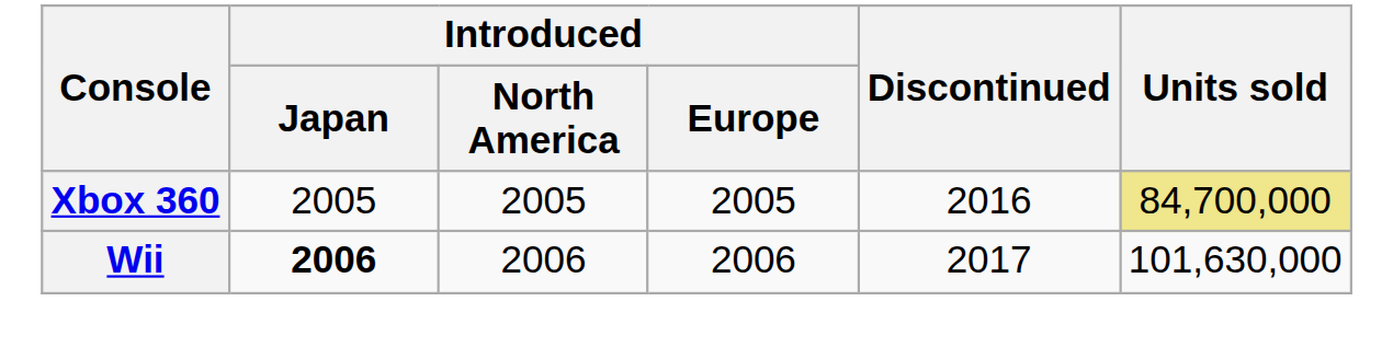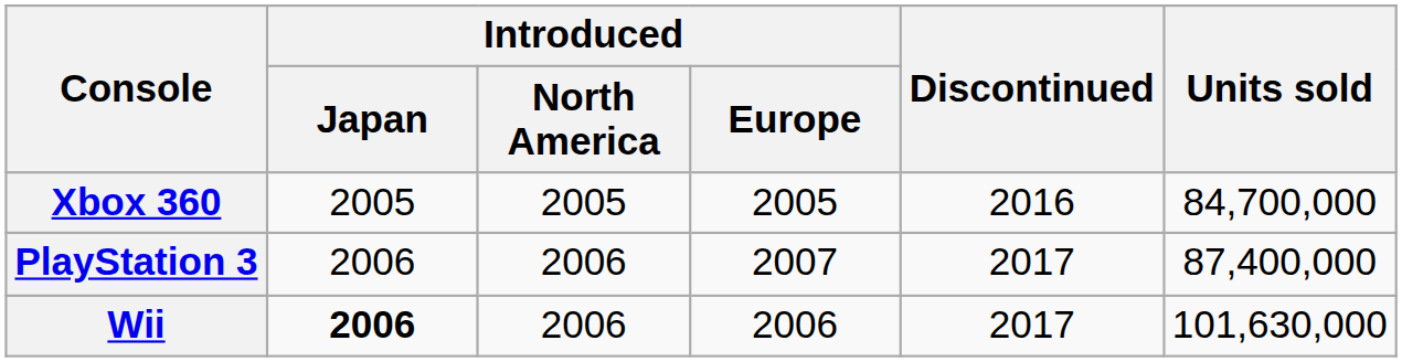 <table class="wikitable" style="margin: 1em auto 1em auto;">
 <tr>
 <th rowspan="2">Console</th>
 <th colspan="3">Introduced</th>
 <th rowspan="2">Discontinued</th>
 <th rowspan="2">Units sold</th>
 </tr>
 <tr>
 <th style="width:5em;">Japan</th>
 <th style="width:5em;">North America</th>
 <th style="width:5em;">Europe</th>
 </tr>
 <tr style="text-align: center;">
 <th><a href='#'>Xbox 360</a></th>
 <td>2005</td>
 <td>2005</td>
 <td>2005</td>
 <td>2016</td>
-<td style="background: khaki;">84,700,000</td>
+<td>84,700,000</td>
+</tr>
+<tr style="text-align: center;">
+<th><a href='#'>PlayStation 3</a></th>
+<td>2006</td>
+<td>2006</td>
+<td>2007</td>
+<td>2017</td>
+<td>87,400,000</td>
 </tr>
 <tr style="text-align: center;">
 <th><a href='#'>Wii</a></th>
 <td><strong>2006</strong></td>
 <td>2006</td>
 <td>2006</td>
 <td>2017</td>
 <td>101,630,000</td>
 </tr>
 </table>
